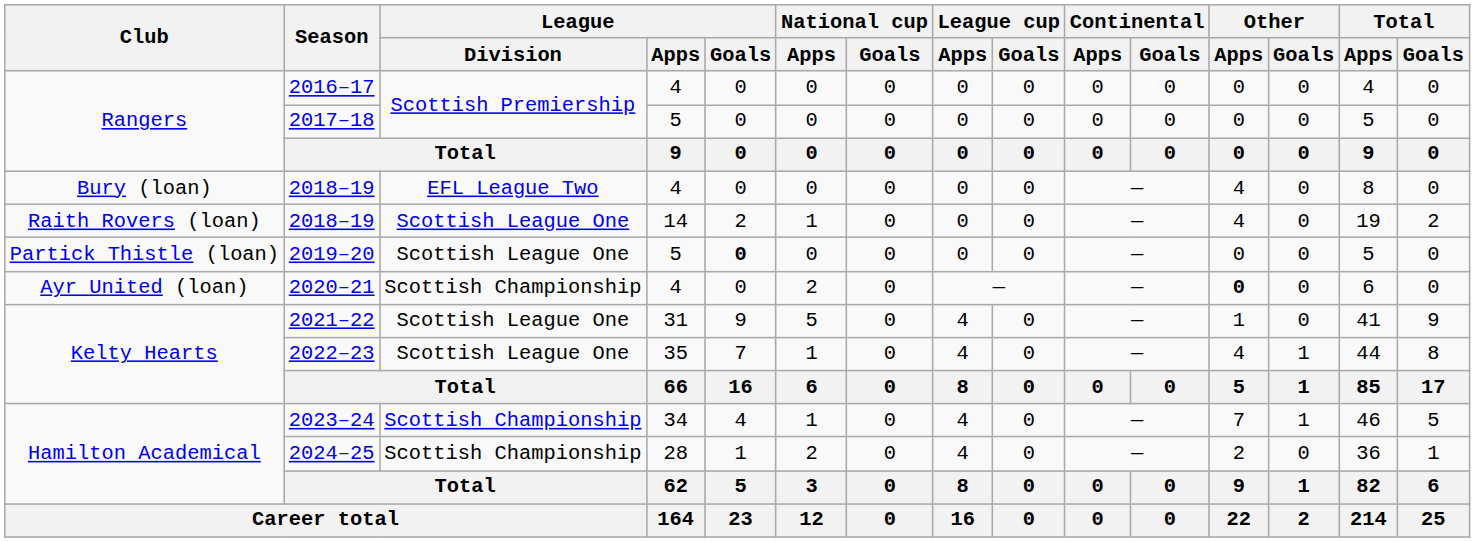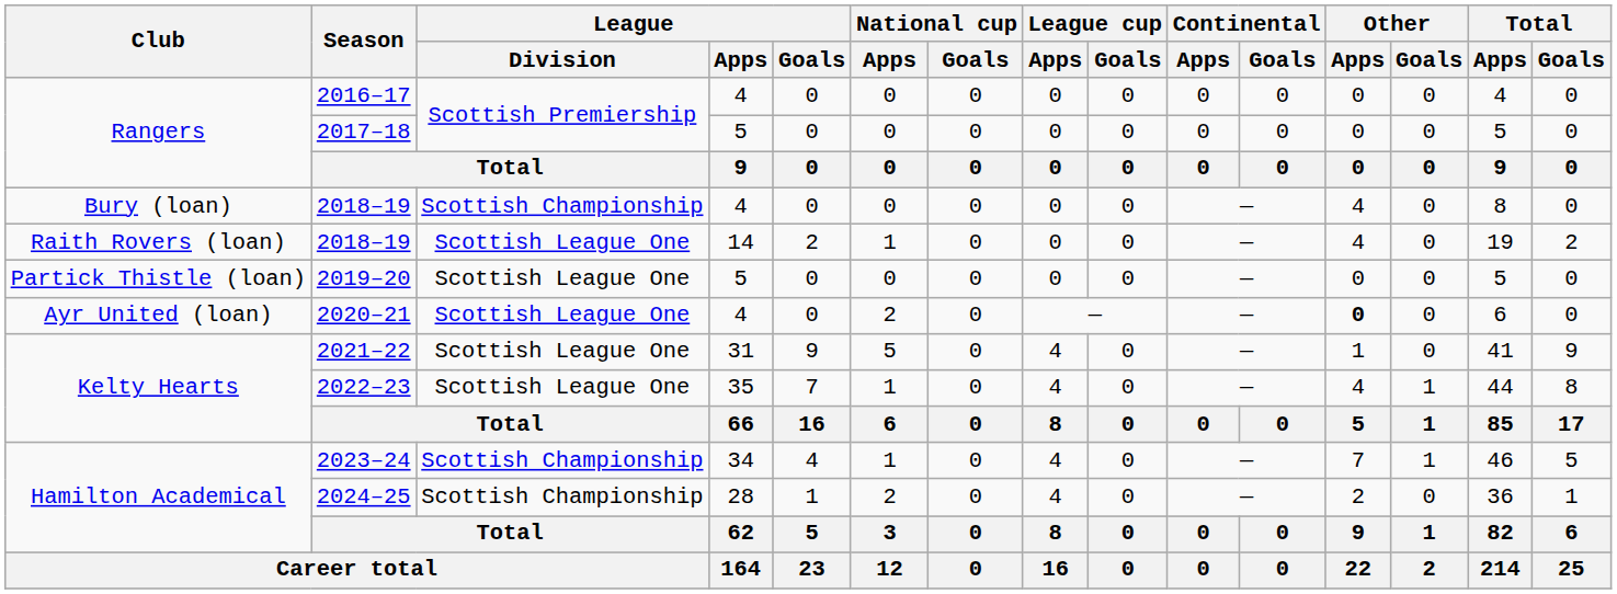 <table class=wikitable style="text-align:center">
 <tr>
 <th rowspan=2>Club</th>
 <th rowspan=2>Season</th>
 <th colspan=3>League</th>
 <th colspan=2>National cup</th>
 <th colspan=2>League cup</th>
 <th colspan=2>Continental</th>
 <th colspan=2>Other</th>
 <th colspan=2>Total</th>
 </tr>
 <tr>
 <th>Division</th>
 <th>Apps</th>
 <th>Goals</th>
 <th>Apps</th>
 <th>Goals</th>
 <th>Apps</th>
 <th>Goals</th>
 <th>Apps</th>
 <th>Goals</th>
 <th>Apps</th>
 <th>Goals</th>
 <th>Apps</th>
 <th>Goals</th>
 </tr>
 <tr>
 <td rowspan="3"><a href='#'>Rangers</a></td>
 <td><a href='#'>2016–17</a></td>
 <td rowspan="2"><a href='#'>Scottish Premiership</a></td>
 <td>4</td>
 <td>0</td>
 <td>0</td>
 <td>0</td>
 <td>0</td>
 <td>0</td>
 <td>0</td>
 <td>0</td>
 <td>0</td>
 <td>0</td>
 <td>4</td>
 <td>0</td>
 </tr>
 <tr>
 <td><a href='#'>2017–18</a></td>
 <td>5</td>
 <td>0</td>
 <td>0</td>
 <td>0</td>
 <td>0</td>
 <td>0</td>
 <td>0</td>
 <td>0</td>
 <td>0</td>
 <td>0</td>
 <td>5</td>
 <td>0</td>
 </tr>
 <tr>
 <th colspan="2">Total</th>
 <th>9</th>
 <th>0</th>
 <th>0</th>
 <th>0</th>
 <th>0</th>
 <th>0</th>
 <th>0</th>
 <th>0</th>
 <th>0</th>
 <th>0</th>
 <th>9</th>
 <th>0</th>
 </tr>
 <tr>
 <td><a href='#'>Bury</a> (loan)</td>
 <td><a href='#'>2018–19</a></td>
-<td><a href='#'>EFL League Two</a></td>
+<td><a href='#'>Scottish Championship</a></td>
 <td>4</td>
 <td>0</td>
 <td>0</td>
 <td>0</td>
 <td>0</td>
 <td>0</td>
 <td colspan="2">—</td>
 <td>4</td>
 <td>0</td>
 <td>8</td>
 <td>0</td>
 </tr>
 <tr>
 <td><a href='#'>Raith Rovers</a> (loan)</td>
 <td><a href='#'>2018–19</a></td>
 <td><a href='#'>Scottish League One</a></td>
 <td>14</td>
 <td>2</td>
 <td>1</td>
 <td>0</td>
 <td>0</td>
 <td>0</td>
 <td colspan="2">—</td>
 <td>4</td>
 <td>0</td>
 <td>19</td>
 <td>2</td>
 </tr>
 <tr>
 <td><a href='#'>Partick Thistle</a> (loan)</td>
 <td><a href='#'>2019–20</a></td>
 <td>Scottish League One</td>
 <td>5</td>
-<td><strong>0</strong></td>
+<td>0</td>
 <td>0</td>
 <td>0</td>
 <td>0</td>
 <td>0</td>
 <td colspan="2">—</td>
 <td>0</td>
 <td>0</td>
 <td>5</td>
 <td>0</td>
 </tr>
 <tr>
 <td><a href='#'>Ayr United</a> (loan)</td>
 <td><a href='#'>2020–21</a></td>
-<td>Scottish Championship</td>
+<td><a href='#'>Scottish League One</a></td>
 <td>4</td>
 <td>0</td>
 <td>2</td>
 <td>0</td>
 <td colspan="2">—</td>
 <td colspan="2">—</td>
 <td><strong>0</strong></td>
 <td>0</td>
 <td>6</td>
 <td>0</td>
 </tr>
 <tr>
 <td rowspan="3"><a href='#'>Kelty Hearts</a></td>
 <td><a href='#'>2021–22</a></td>
 <td>Scottish League One</td>
 <td>31</td>
 <td>9</td>
 <td>5</td>
 <td>0</td>
 <td>4</td>
 <td>0</td>
 <td colspan="2">—</td>
 <td>1</td>
 <td>0</td>
 <td>41</td>
 <td>9</td>
 </tr>
 <tr>
 <td><a href='#'>2022–23</a></td>
 <td>Scottish League One</td>
 <td>35</td>
 <td>7</td>
 <td>1</td>
 <td>0</td>
 <td>4</td>
 <td>0</td>
 <td colspan="2">—</td>
 <td>4</td>
 <td>1</td>
 <td>44</td>
 <td>8</td>
 </tr>
 <tr>
 <th colspan="2">Total</th>
 <th>66</th>
 <th>16</th>
 <th>6</th>
 <th>0</th>
 <th>8</th>
 <th>0</th>
 <th>0</th>
 <th>0</th>
 <th>5</th>
 <th>1</th>
 <th>85</th>
 <th>17</th>
 </tr>
 <tr>
 <td rowspan="3"><a href='#'>Hamilton Academical</a></td>
 <td><a href='#'>2023–24</a></td>
 <td><a href='#'>Scottish Championship</a></td>
 <td>34</td>
 <td>4</td>
 <td>1</td>
 <td>0</td>
 <td>4</td>
 <td>0</td>
 <td colspan="2">—</td>
 <td>7</td>
 <td>1</td>
 <td>46</td>
 <td>5</td>
 </tr>
 <tr>
 <td><a href='#'>2024–25</a></td>
 <td>Scottish Championship</td>
 <td>28</td>
 <td>1</td>
 <td>2</td>
 <td>0</td>
 <td>4</td>
 <td>0</td>
 <td colspan="2">—</td>
 <td>2</td>
 <td>0</td>
 <td>36</td>
 <td>1</td>
 </tr>
 <tr>
 <th colspan="2">Total</th>
 <th>62</th>
 <th>5</th>
 <th>3</th>
 <th>0</th>
 <th>8</th>
 <th>0</th>
 <th>0</th>
 <th>0</th>
 <th>9</th>
 <th>1</th>
 <th>82</th>
 <th>6</th>
 </tr>
 <tr>
 <th colspan="3">Career total</th>
 <th>164</th>
 <th>23</th>
 <th>12</th>
 <th>0</th>
 <th>16</th>
 <th>0</th>
 <th>0</th>
 <th>0</th>
 <th>22</th>
 <th>2</th>
 <th>214</th>
 <th>25</th>
 </tr>
 </table>
